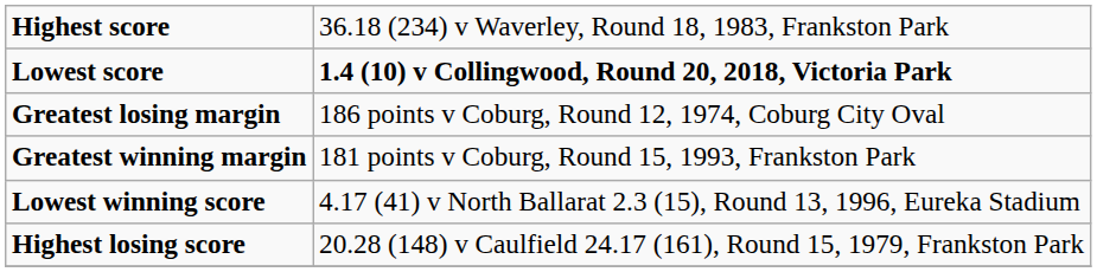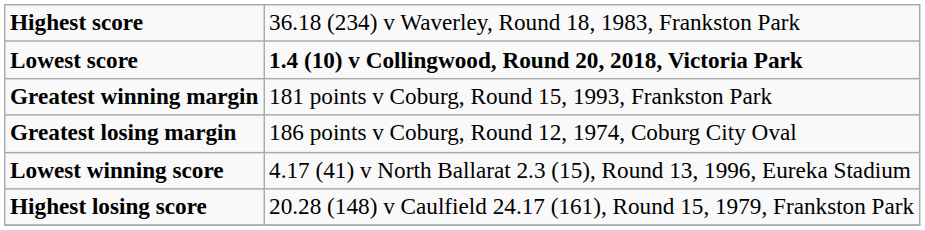 <table class="wikitable">
 <tr>
 <td><strong>Highest score</strong></td>
 <td>36.18 (234) v Waverley, Round 18, 1983, Frankston Park</td>
 </tr>
 <tr>
 <td><strong>Lowest score</strong></td>
 <td><strong>1.4 (10) v Collingwood, Round 20, 2018, Victoria Park</strong></td>
 </tr>
 <tr>
+<td><strong>Greatest winning margin</strong></td>
+<td>181 points v Coburg, Round 15, 1993, Frankston Park</td>
+</tr>
+<tr>
 <td><strong>Greatest losing margin</strong></td>
 <td>186 points v Coburg, Round 12, 1974, Coburg City Oval</td>
-</tr>
-<tr>
-<td><strong>Greatest winning margin</strong></td>
-<td>181 points v Coburg, Round 15, 1993, Frankston Park</td>
 </tr>
 <tr>
 <td><strong>Lowest winning score</strong></td>
 <td>4.17 (41) v North Ballarat 2.3 (15), Round 13, 1996, Eureka Stadium</td>
 </tr>
 <tr>
 <td><strong>Highest losing score</strong></td>
 <td>20.28 (148) v Caulfield 24.17 (161), Round 15, 1979, Frankston Park</td>
 </tr>
 <tr>
 </tr>
 </table>
